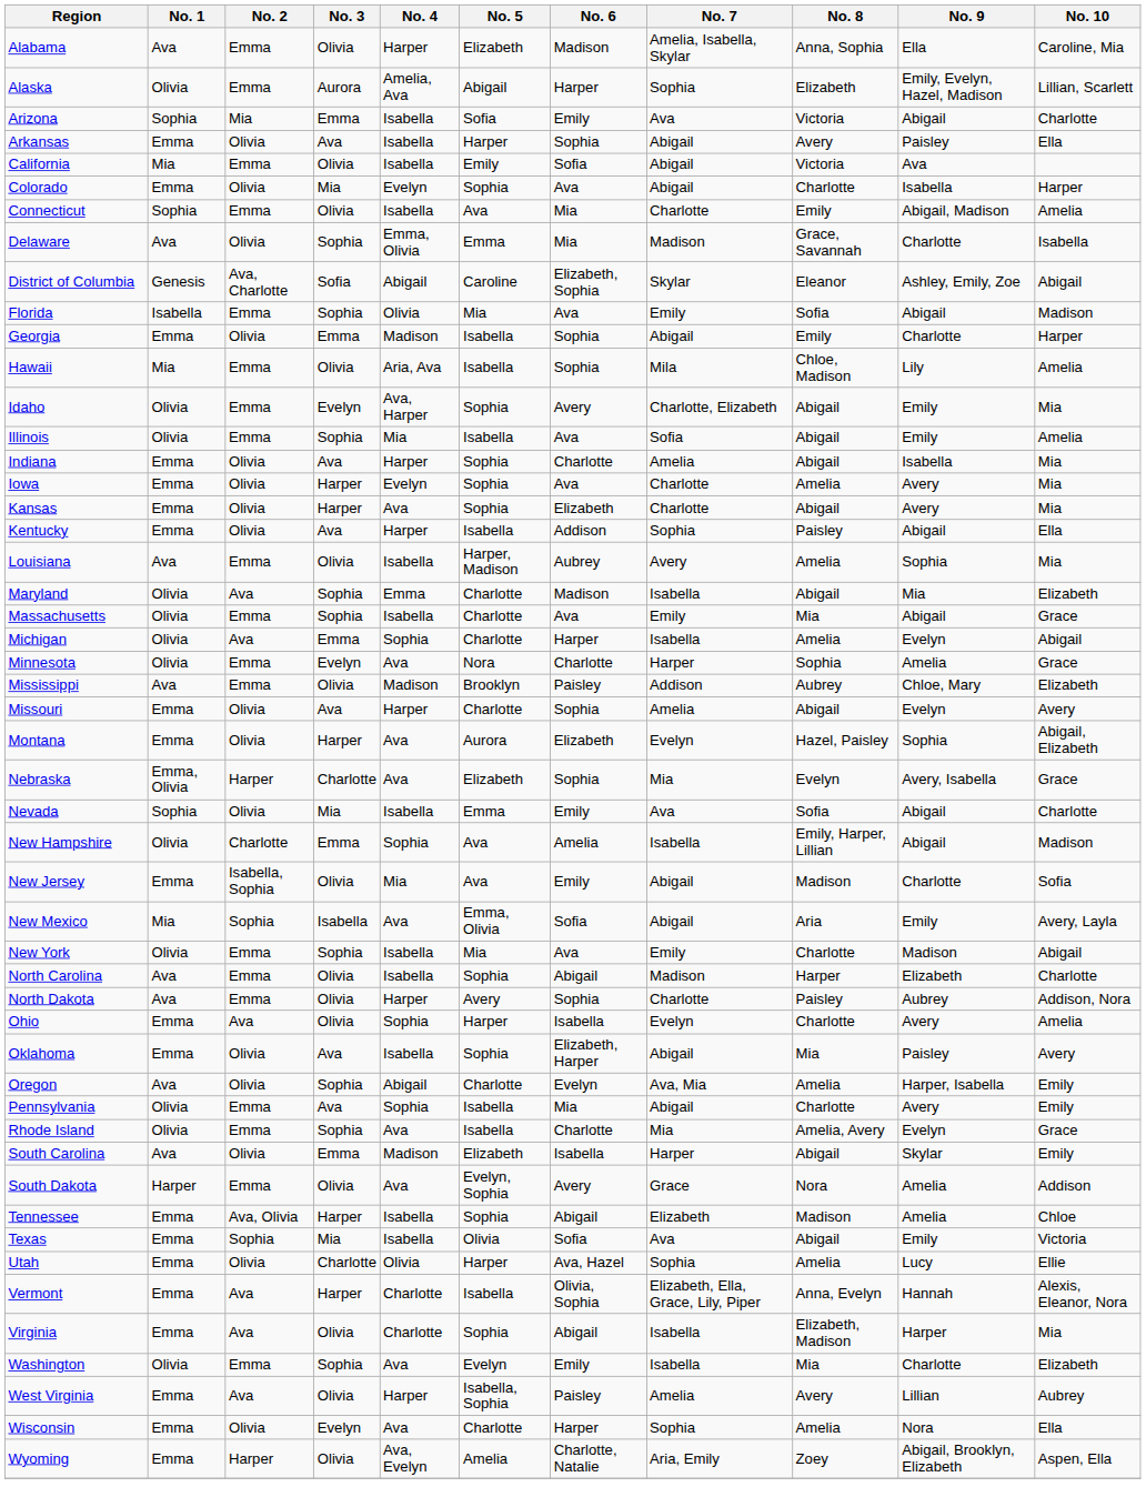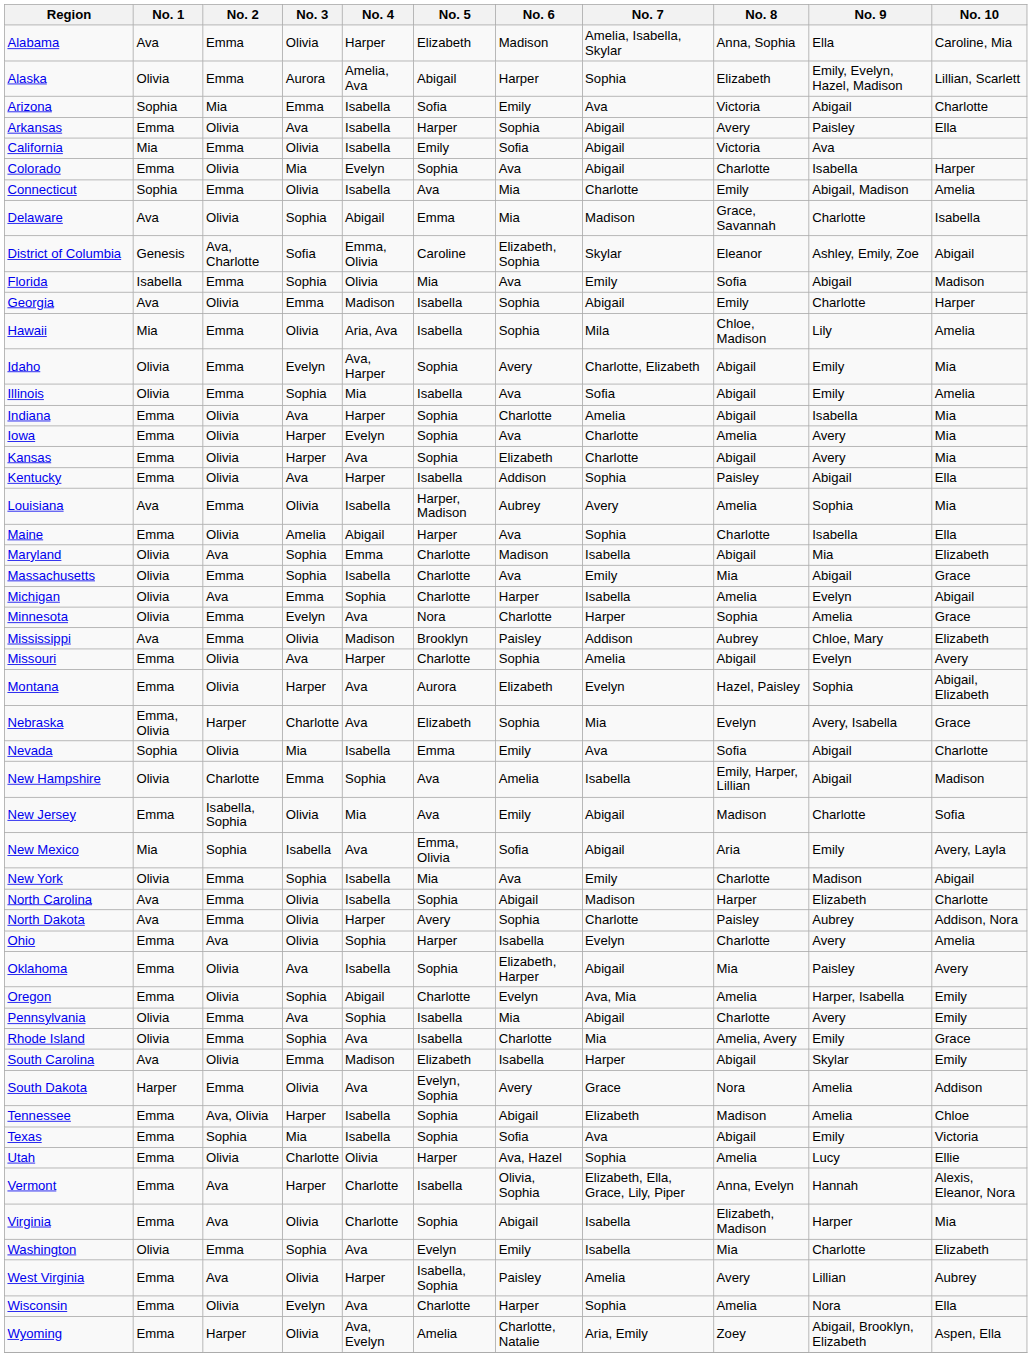 <table class="wikitable sortable mw-collapsible" style="min-width:22em">
 <tr>
 <th width=150>Region</th>
 <th>No. 1</th>
 <th>No. 2</th>
 <th>No. 3</th>
 <th>No. 4</th>
 <th>No. 5</th>
 <th>No. 6</th>
 <th>No. 7</th>
 <th>No. 8</th>
 <th>No. 9</th>
 <th>No. 10</th>
 </tr>
 <tr>
 <td><a href='#'>Alabama</a></td>
 <td>Ava</td>
 <td>Emma</td>
 <td>Olivia</td>
 <td>Harper</td>
 <td>Elizabeth</td>
 <td>Madison</td>
 <td>Amelia, Isabella, Skylar</td>
 <td>Anna, Sophia</td>
 <td>Ella</td>
 <td>Caroline, Mia</td>
 </tr>
 <tr>
 <td><a href='#'>Alaska</a></td>
 <td>Olivia</td>
 <td>Emma</td>
 <td>Aurora</td>
 <td>Amelia, Ava</td>
 <td>Abigail</td>
 <td>Harper</td>
 <td>Sophia</td>
 <td>Elizabeth</td>
 <td>Emily, Evelyn, Hazel, Madison</td>
 <td>Lillian, Scarlett</td>
 </tr>
 <tr>
 <td><a href='#'>Arizona</a></td>
 <td>Sophia</td>
 <td>Mia</td>
 <td>Emma</td>
 <td>Isabella</td>
 <td>Sofia</td>
 <td>Emily</td>
 <td>Ava</td>
 <td>Victoria</td>
 <td>Abigail</td>
 <td>Charlotte</td>
 </tr>
 <tr>
 <td><a href='#'>Arkansas</a></td>
 <td>Emma</td>
 <td>Olivia</td>
 <td>Ava</td>
 <td>Isabella</td>
 <td>Harper</td>
 <td>Sophia</td>
 <td>Abigail</td>
 <td>Avery</td>
 <td>Paisley</td>
 <td>Ella</td>
 </tr>
 <tr>
 <td><a href='#'>California</a></td>
 <td Sophia>Mia</td>
 <td>Emma</td>
 <td>Olivia</td>
 <td>Isabella</td>
 <td>Emily</td>
 <td>Sofia</td>
 <td>Abigail</td>
 <td>Victoria</td>
 <td>Ava</td>
 </tr>
 <tr>
 <td><a href='#'>Colorado</a></td>
 <td>Emma</td>
 <td>Olivia</td>
 <td>Mia</td>
 <td>Evelyn</td>
 <td>Sophia</td>
 <td>Ava</td>
 <td>Abigail</td>
 <td>Charlotte</td>
 <td>Isabella</td>
 <td>Harper</td>
 </tr>
 <tr>
 <td><a href='#'>Connecticut</a></td>
 <td>Sophia</td>
 <td>Emma</td>
 <td>Olivia</td>
 <td>Isabella</td>
 <td>Ava</td>
 <td>Mia</td>
 <td>Charlotte</td>
 <td>Emily</td>
 <td>Abigail, Madison</td>
 <td>Amelia</td>
 </tr>
 <tr>
 <td><a href='#'>Delaware</a></td>
 <td>Ava</td>
 <td>Olivia</td>
 <td>Sophia</td>
-<td>Emma, Olivia</td>
+<td>Abigail</td>
 <td>Emma</td>
 <td>Mia</td>
 <td>Madison</td>
 <td>Grace, Savannah</td>
 <td>Charlotte</td>
 <td>Isabella</td>
 </tr>
 <tr>
 <td><a href='#'>District of Columbia</a></td>
 <td>Genesis</td>
 <td>Ava, Charlotte</td>
 <td>Sofia</td>
-<td>Abigail</td>
+<td>Emma, Olivia</td>
 <td>Caroline</td>
 <td>Elizabeth, Sophia</td>
 <td>Skylar</td>
 <td>Eleanor</td>
 <td>Ashley, Emily, Zoe</td>
 <td>Abigail</td>
 </tr>
 <tr>
 <td><a href='#'>Florida</a></td>
 <td>Isabella</td>
 <td>Emma</td>
 <td>Sophia</td>
 <td>Olivia</td>
 <td>Mia</td>
 <td>Ava</td>
 <td>Emily</td>
 <td>Sofia</td>
 <td>Abigail</td>
 <td>Madison</td>
 </tr>
 <tr>
 <td><a href='#'>Georgia</a></td>
-<td>Emma</td>
+<td>Ava</td>
 <td>Olivia</td>
 <td>Emma</td>
 <td>Madison</td>
 <td>Isabella</td>
 <td>Sophia</td>
 <td>Abigail</td>
 <td>Emily</td>
 <td>Charlotte</td>
 <td>Harper</td>
 </tr>
 <tr>
 <td><a href='#'>Hawaii</a></td>
 <td>Mia</td>
 <td>Emma</td>
 <td>Olivia</td>
 <td>Aria, Ava</td>
 <td>Isabella</td>
 <td>Sophia</td>
 <td>Mila</td>
 <td>Chloe, Madison</td>
 <td>Lily</td>
 <td>Amelia</td>
 </tr>
 <tr>
 <td><a href='#'>Idaho</a></td>
 <td>Olivia</td>
 <td>Emma</td>
 <td>Evelyn</td>
 <td>Ava, Harper</td>
 <td>Sophia</td>
 <td>Avery</td>
 <td>Charlotte, Elizabeth</td>
 <td>Abigail</td>
 <td>Emily</td>
 <td>Mia</td>
 </tr>
 <tr>
 <td><a href='#'>Illinois</a></td>
 <td>Olivia</td>
 <td>Emma</td>
 <td>Sophia</td>
 <td>Mia</td>
 <td>Isabella</td>
 <td>Ava</td>
 <td>Sofia</td>
 <td>Abigail</td>
 <td>Emily</td>
 <td>Amelia</td>
 </tr>
 <tr>
 <td><a href='#'>Indiana</a></td>
 <td>Emma</td>
 <td>Olivia</td>
 <td>Ava</td>
 <td>Harper</td>
 <td>Sophia</td>
 <td>Charlotte</td>
 <td>Amelia</td>
 <td>Abigail</td>
 <td>Isabella</td>
 <td>Mia</td>
 </tr>
 <tr>
 <td><a href='#'>Iowa</a></td>
 <td>Emma</td>
 <td>Olivia</td>
 <td>Harper</td>
 <td>Evelyn</td>
 <td>Sophia</td>
 <td>Ava</td>
 <td>Charlotte</td>
 <td>Amelia</td>
 <td>Avery</td>
 <td>Mia</td>
 </tr>
 <tr>
 <td><a href='#'>Kansas</a></td>
 <td>Emma</td>
 <td>Olivia</td>
 <td>Harper</td>
 <td>Ava</td>
 <td>Sophia</td>
 <td>Elizabeth</td>
 <td>Charlotte</td>
 <td>Abigail</td>
 <td>Avery</td>
 <td>Mia</td>
 </tr>
 <tr>
 <td><a href='#'>Kentucky</a></td>
 <td>Emma</td>
 <td>Olivia</td>
 <td>Ava</td>
 <td>Harper</td>
 <td>Isabella</td>
 <td>Addison</td>
 <td>Sophia</td>
 <td>Paisley</td>
 <td>Abigail</td>
 <td>Ella</td>
 </tr>
 <tr>
 <td><a href='#'>Louisiana</a></td>
 <td>Ava</td>
 <td>Emma</td>
 <td>Olivia</td>
 <td>Isabella</td>
 <td>Harper, Madison</td>
 <td>Aubrey</td>
 <td>Avery</td>
 <td>Amelia</td>
 <td>Sophia</td>
 <td>Mia</td>
+</tr>
+<tr>
+<td><a href='#'>Maine</a></td>
+<td>Emma</td>
+<td>Olivia</td>
+<td>Amelia</td>
+<td>Abigail</td>
+<td>Harper</td>
+<td>Ava</td>
+<td>Sophia</td>
+<td>Charlotte</td>
+<td>Isabella</td>
+<td>Ella</td>
 </tr>
 <tr>
 <td><a href='#'>Maryland</a></td>
 <td>Olivia</td>
 <td>Ava</td>
 <td>Sophia</td>
 <td>Emma</td>
 <td>Charlotte</td>
 <td>Madison</td>
 <td>Isabella</td>
 <td>Abigail</td>
 <td>Mia</td>
 <td>Elizabeth</td>
 </tr>
 <tr>
 <td><a href='#'>Massachusetts</a></td>
 <td>Olivia</td>
 <td>Emma</td>
 <td>Sophia</td>
 <td>Isabella</td>
 <td>Charlotte</td>
 <td>Ava</td>
 <td>Emily</td>
 <td>Mia</td>
 <td>Abigail</td>
 <td>Grace</td>
 </tr>
 <tr>
 <td><a href='#'>Michigan</a></td>
 <td>Olivia</td>
 <td>Ava</td>
 <td>Emma</td>
 <td>Sophia</td>
 <td>Charlotte</td>
 <td>Harper</td>
 <td>Isabella</td>
 <td>Amelia</td>
 <td>Evelyn</td>
 <td>Abigail</td>
 </tr>
 <tr>
 <td><a href='#'>Minnesota</a></td>
 <td>Olivia</td>
 <td>Emma</td>
 <td>Evelyn</td>
 <td>Ava</td>
 <td>Nora</td>
 <td>Charlotte</td>
 <td>Harper</td>
 <td>Sophia</td>
 <td>Amelia</td>
 <td>Grace</td>
 </tr>
 <tr>
 <td><a href='#'>Mississippi</a></td>
 <td>Ava</td>
 <td>Emma</td>
 <td>Olivia</td>
 <td>Madison</td>
 <td>Brooklyn</td>
 <td>Paisley</td>
 <td>Addison</td>
 <td>Aubrey</td>
 <td>Chloe, Mary</td>
 <td>Elizabeth</td>
 </tr>
 <tr>
 <td><a href='#'>Missouri</a></td>
 <td>Emma</td>
 <td>Olivia</td>
 <td>Ava</td>
 <td>Harper</td>
 <td>Charlotte</td>
 <td>Sophia</td>
 <td>Amelia</td>
 <td>Abigail</td>
 <td>Evelyn</td>
 <td>Avery</td>
 </tr>
 <tr>
 <td><a href='#'>Montana</a></td>
 <td>Emma</td>
 <td>Olivia</td>
 <td>Harper</td>
 <td>Ava</td>
 <td>Aurora</td>
 <td>Elizabeth</td>
 <td>Evelyn</td>
 <td>Hazel, Paisley</td>
 <td>Sophia</td>
 <td>Abigail, Elizabeth</td>
 </tr>
 <tr>
 <td><a href='#'>Nebraska</a></td>
 <td>Emma, Olivia</td>
 <td>Harper</td>
 <td>Charlotte</td>
 <td>Ava</td>
 <td>Elizabeth</td>
 <td>Sophia</td>
 <td>Mia</td>
 <td>Evelyn</td>
 <td>Avery, Isabella</td>
 <td>Grace</td>
 </tr>
 <tr>
 <td><a href='#'>Nevada</a></td>
 <td>Sophia</td>
 <td>Olivia</td>
 <td>Mia</td>
 <td>Isabella</td>
 <td>Emma</td>
 <td>Emily</td>
 <td>Ava</td>
 <td>Sofia</td>
 <td>Abigail</td>
 <td>Charlotte</td>
 </tr>
 <tr>
 <td><a href='#'>New Hampshire</a></td>
 <td>Olivia</td>
 <td>Charlotte</td>
 <td>Emma</td>
 <td>Sophia</td>
 <td>Ava</td>
 <td>Amelia</td>
 <td>Isabella</td>
 <td>Emily, Harper, Lillian</td>
 <td>Abigail</td>
 <td>Madison</td>
 </tr>
 <tr>
 <td><a href='#'>New Jersey</a></td>
 <td>Emma</td>
 <td>Isabella, Sophia</td>
 <td>Olivia</td>
 <td>Mia</td>
 <td>Ava</td>
 <td>Emily</td>
 <td>Abigail</td>
 <td>Madison</td>
 <td>Charlotte</td>
 <td>Sofia</td>
 </tr>
 <tr>
 <td><a href='#'>New Mexico</a></td>
 <td>Mia</td>
 <td>Sophia</td>
 <td>Isabella</td>
 <td>Ava</td>
 <td>Emma, Olivia</td>
 <td>Sofia</td>
 <td>Abigail</td>
 <td>Aria</td>
 <td>Emily</td>
 <td>Avery, Layla</td>
 </tr>
 <tr>
 <td><a href='#'>New York</a></td>
 <td>Olivia</td>
 <td>Emma</td>
 <td>Sophia</td>
 <td>Isabella</td>
 <td>Mia</td>
 <td>Ava</td>
 <td>Emily</td>
 <td>Charlotte</td>
 <td>Madison</td>
 <td>Abigail</td>
 </tr>
 <tr>
 <td><a href='#'>North Carolina</a></td>
 <td>Ava</td>
 <td>Emma</td>
 <td>Olivia</td>
 <td>Isabella</td>
 <td>Sophia</td>
 <td>Abigail</td>
 <td>Madison</td>
 <td>Harper</td>
 <td>Elizabeth</td>
 <td>Charlotte</td>
 </tr>
 <tr>
 <td><a href='#'>North Dakota</a></td>
 <td>Ava</td>
 <td>Emma</td>
 <td>Olivia</td>
 <td>Harper</td>
 <td>Avery</td>
 <td>Sophia</td>
 <td>Charlotte</td>
 <td>Paisley</td>
 <td>Aubrey</td>
 <td>Addison, Nora</td>
 </tr>
 <tr>
 <td><a href='#'>Ohio</a></td>
 <td>Emma</td>
 <td>Ava</td>
 <td>Olivia</td>
 <td>Sophia</td>
 <td>Harper</td>
 <td>Isabella</td>
 <td>Evelyn</td>
 <td>Charlotte</td>
 <td>Avery</td>
 <td>Amelia</td>
 </tr>
 <tr>
 <td><a href='#'>Oklahoma</a></td>
 <td>Emma</td>
 <td>Olivia</td>
 <td>Ava</td>
 <td>Isabella</td>
 <td>Sophia</td>
 <td>Elizabeth, Harper</td>
 <td>Abigail</td>
 <td>Mia</td>
 <td>Paisley</td>
 <td>Avery</td>
 </tr>
 <tr>
 <td><a href='#'>Oregon</a></td>
-<td>Ava</td>
+<td>Emma</td>
 <td>Olivia</td>
 <td>Sophia</td>
 <td>Abigail</td>
 <td>Charlotte</td>
 <td>Evelyn</td>
 <td>Ava, Mia</td>
 <td>Amelia</td>
 <td>Harper, Isabella</td>
 <td>Emily</td>
 </tr>
 <tr>
 <td><a href='#'>Pennsylvania</a></td>
 <td>Olivia</td>
 <td>Emma</td>
 <td>Ava</td>
 <td>Sophia</td>
 <td>Isabella</td>
 <td>Mia</td>
 <td>Abigail</td>
 <td>Charlotte</td>
 <td>Avery</td>
 <td>Emily</td>
 </tr>
 <tr>
 <td><a href='#'>Rhode Island</a></td>
 <td>Olivia</td>
 <td>Emma</td>
 <td>Sophia</td>
 <td>Ava</td>
 <td>Isabella</td>
 <td>Charlotte</td>
 <td>Mia</td>
 <td>Amelia, Avery</td>
-<td>Evelyn</td>
+<td>Emily</td>
 <td>Grace</td>
 </tr>
 <tr>
 <td><a href='#'>South Carolina</a></td>
 <td>Ava</td>
 <td>Olivia</td>
 <td>Emma</td>
 <td>Madison</td>
 <td>Elizabeth</td>
 <td>Isabella</td>
 <td>Harper</td>
 <td>Abigail</td>
 <td>Skylar</td>
 <td>Emily</td>
 </tr>
 <tr>
 <td><a href='#'>South Dakota</a></td>
 <td>Harper</td>
 <td>Emma</td>
 <td>Olivia</td>
 <td>Ava</td>
 <td>Evelyn, Sophia</td>
 <td>Avery</td>
 <td>Grace</td>
 <td>Nora</td>
 <td>Amelia</td>
 <td>Addison</td>
 </tr>
 <tr>
 <td><a href='#'>Tennessee</a></td>
 <td>Emma</td>
 <td>Ava, Olivia</td>
 <td>Harper</td>
 <td>Isabella</td>
 <td>Sophia</td>
 <td>Abigail</td>
 <td>Elizabeth</td>
 <td>Madison</td>
 <td>Amelia</td>
 <td>Chloe</td>
 </tr>
 <tr>
 <td><a href='#'>Texas</a></td>
 <td>Emma</td>
 <td>Sophia</td>
 <td>Mia</td>
 <td>Isabella</td>
-<td>Olivia</td>
+<td>Sophia</td>
 <td>Sofia</td>
 <td>Ava</td>
 <td>Abigail</td>
 <td>Emily</td>
 <td>Victoria</td>
 </tr>
 <tr>
 <td><a href='#'>Utah</a></td>
 <td>Emma</td>
 <td>Olivia</td>
 <td>Charlotte</td>
 <td>Olivia</td>
 <td>Harper</td>
 <td>Ava, Hazel</td>
 <td>Sophia</td>
 <td>Amelia</td>
 <td>Lucy</td>
 <td>Ellie</td>
 </tr>
 <tr>
 <td><a href='#'>Vermont</a></td>
 <td>Emma</td>
 <td>Ava</td>
 <td>Harper</td>
 <td>Charlotte</td>
 <td>Isabella</td>
 <td>Olivia, Sophia</td>
 <td>Elizabeth, Ella, Grace, Lily, Piper</td>
 <td>Anna, Evelyn</td>
 <td>Hannah</td>
 <td>Alexis, Eleanor, Nora</td>
 </tr>
 <tr>
 <td><a href='#'>Virginia</a></td>
 <td>Emma</td>
 <td>Ava</td>
 <td>Olivia</td>
 <td>Charlotte</td>
 <td>Sophia</td>
 <td>Abigail</td>
 <td>Isabella</td>
 <td>Elizabeth, Madison</td>
 <td>Harper</td>
 <td>Mia</td>
 </tr>
 <tr>
 <td><a href='#'>Washington</a></td>
 <td>Olivia</td>
 <td>Emma</td>
 <td>Sophia</td>
 <td>Ava</td>
 <td>Evelyn</td>
 <td>Emily</td>
 <td>Isabella</td>
 <td>Mia</td>
 <td>Charlotte</td>
 <td>Elizabeth</td>
 </tr>
 <tr>
 <td><a href='#'>West Virginia</a></td>
 <td>Emma</td>
 <td>Ava</td>
 <td>Olivia</td>
 <td>Harper</td>
 <td>Isabella, Sophia</td>
 <td>Paisley</td>
 <td>Amelia</td>
 <td>Avery</td>
 <td>Lillian</td>
 <td>Aubrey</td>
 </tr>
 <tr>
 <td><a href='#'>Wisconsin</a></td>
 <td>Emma</td>
 <td>Olivia</td>
 <td>Evelyn</td>
 <td>Ava</td>
 <td>Charlotte</td>
 <td>Harper</td>
 <td>Sophia</td>
 <td>Amelia</td>
 <td>Nora</td>
 <td>Ella</td>
 </tr>
 <tr>
 <td><a href='#'>Wyoming</a></td>
 <td>Emma</td>
 <td>Harper</td>
 <td>Olivia</td>
 <td>Ava, Evelyn</td>
 <td>Amelia</td>
 <td>Charlotte, Natalie</td>
 <td>Aria, Emily</td>
 <td>Zoey</td>
 <td>Abigail, Brooklyn, Elizabeth</td>
 <td>Aspen, Ella</td>
 </tr>
 <tr>
 </tr>
 </table>
